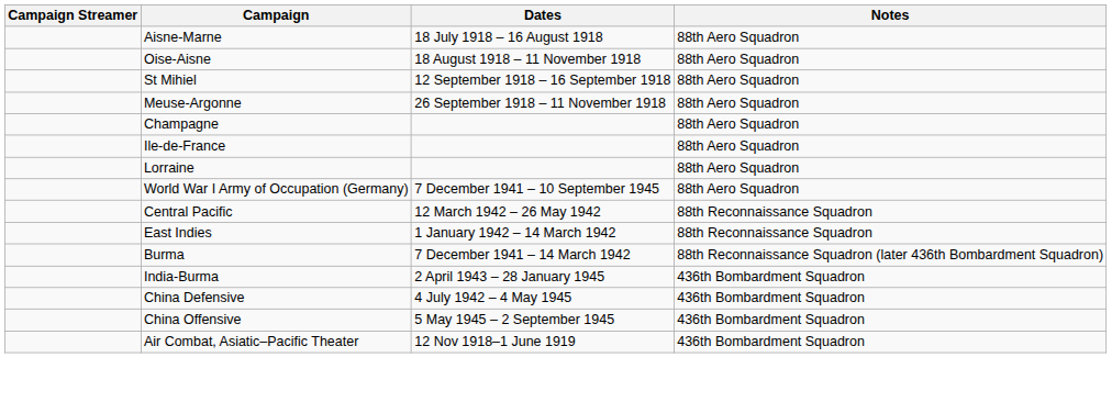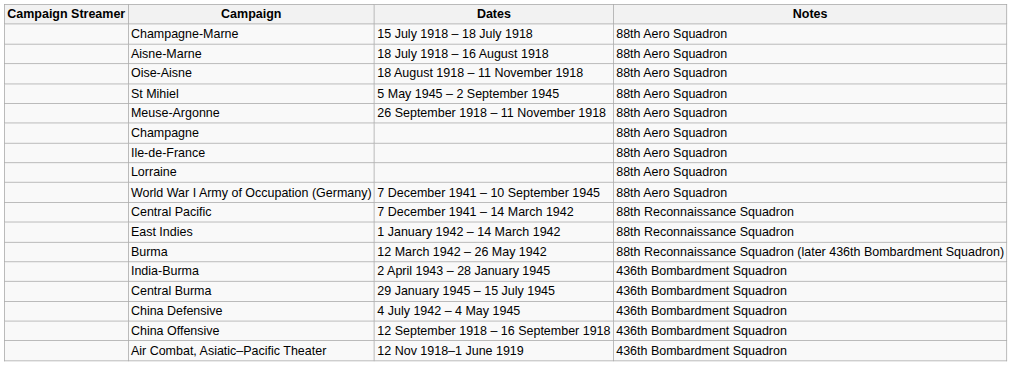 <table class="wikitable">
 <tr style="background:#efefef;">
 <th>Campaign Streamer</th>
 <th>Campaign</th>
 <th>Dates</th>
 <th>Notes</th>
+</tr>
+<tr>
+<td></td>
+<td>Champagne-Marne</td>
+<td>15 July 1918 – 18 July 1918</td>
+<td>88th Aero Squadron</td>
 </tr>
 <tr>
 <td></td>
 <td>Aisne-Marne</td>
 <td>18 July 1918 – 16 August 1918</td>
 <td>88th Aero Squadron</td>
 </tr>
 <tr>
 <td></td>
 <td>Oise-Aisne</td>
 <td>18 August 1918 – 11 November 1918</td>
 <td>88th Aero Squadron</td>
 </tr>
 <tr>
 <td></td>
 <td>St Mihiel</td>
-<td>12 September 1918 – 16 September 1918</td>
+<td>5 May 1945 – 2 September 1945</td>
 <td>88th Aero Squadron</td>
 </tr>
 <tr>
 <td></td>
 <td>Meuse-Argonne</td>
 <td>26 September 1918 – 11 November 1918</td>
 <td>88th Aero Squadron</td>
 </tr>
 <tr>
 <td></td>
 <td>Champagne</td>
 <td></td>
 <td>88th Aero Squadron</td>
 </tr>
 <tr>
 <td></td>
 <td>Ile-de-France</td>
 <td></td>
 <td>88th Aero Squadron</td>
 </tr>
 <tr>
 <td></td>
 <td>Lorraine</td>
 <td></td>
 <td>88th Aero Squadron</td>
 </tr>
 <tr>
 <td></td>
 <td>World War I Army of Occupation (Germany)</td>
 <td>7 December 1941 – 10 September 1945</td>
 <td>88th Aero Squadron</td>
 </tr>
 <tr>
 <td></td>
 <td>Central Pacific</td>
-<td>12 March 1942 – 26 May 1942</td>
+<td>7 December 1941 – 14 March 1942</td>
 <td>88th Reconnaissance Squadron</td>
 </tr>
 <tr>
 <td></td>
 <td>East Indies</td>
 <td>1 January 1942 – 14 March 1942</td>
 <td>88th Reconnaissance Squadron</td>
 </tr>
 <tr>
 <td></td>
 <td>Burma</td>
-<td>7 December 1941 – 14 March 1942</td>
+<td>12 March 1942 – 26 May 1942</td>
 <td>88th Reconnaissance Squadron (later 436th Bombardment Squadron)</td>
 </tr>
 <tr>
 <td></td>
 <td>India-Burma</td>
 <td>2 April 1943 – 28 January 1945</td>
+<td>436th Bombardment Squadron</td>
+</tr>
+<tr>
+<td></td>
+<td>Central Burma</td>
+<td>29 January 1945 – 15 July 1945</td>
 <td>436th Bombardment Squadron</td>
 </tr>
 <tr>
 <td></td>
 <td>China Defensive</td>
 <td>4 July 1942 – 4 May 1945</td>
 <td>436th Bombardment Squadron</td>
 </tr>
 <tr>
 <td></td>
 <td>China Offensive</td>
-<td>5 May 1945 – 2 September 1945</td>
+<td>12 September 1918 – 16 September 1918</td>
 <td>436th Bombardment Squadron</td>
 </tr>
 <tr>
 <td></td>
 <td>Air Combat, Asiatic–Pacific Theater</td>
 <td>12 Nov 1918–1 June 1919</td>
 <td>436th Bombardment Squadron</td>
 </tr>
 </table>
